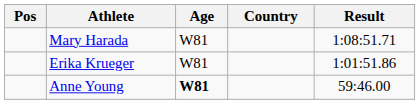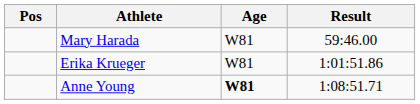 <table class="wikitable"  style="text-align:center; width:50%;">
 <tr>
 <th>Pos</th>
 <th>Athlete</th>
 <th>Age</th>
-<th>Country</th>
 <th>Result</th>
 </tr>
 <tr>
 <td align=center></td>
 <td align=left><a href='#'>Mary Harada</a></td>
 <td align=left>W81</td>
-<td align=left></td>
-<td>1:08:51.71</td>
+<td>59:46.00</td>
 </tr>
 <tr>
 <td align=center></td>
 <td align=left><a href='#'>Erika Krueger</a></td>
 <td align=left>W81</td>
-<td align=left></td>
 <td>1:01:51.86</td>
 </tr>
 <tr>
 <td align=center></td>
 <td align=left><a href='#'>Anne Young</a></td>
 <td align=left><strong>W81</strong></td>
-<td align=left></td>
-<td>59:46.00</td>
+<td>1:08:51.71</td>
 </tr>
 </table>
